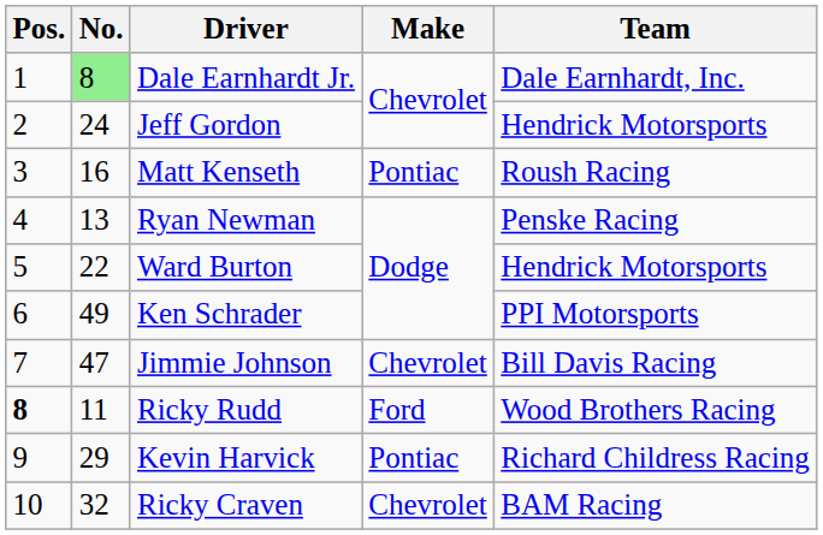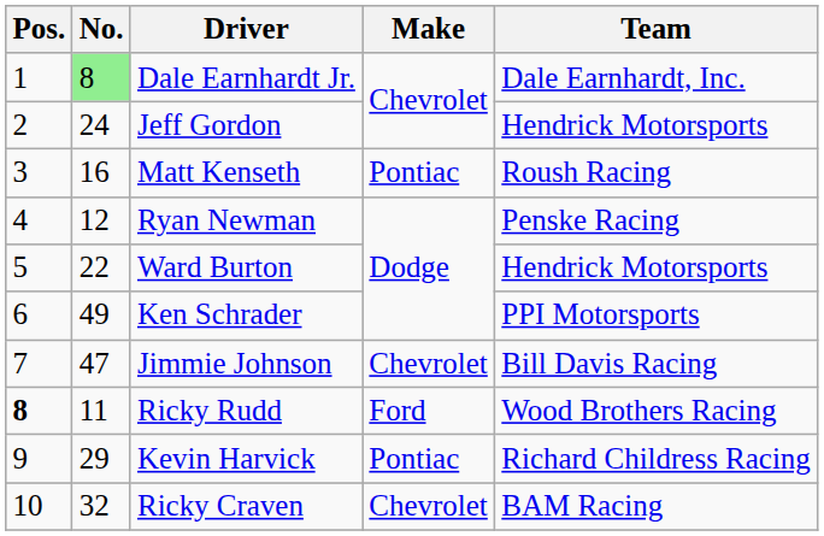 <table class="wikitable">
 <tr>
 <th>Pos.</th>
 <th>No.</th>
 <th>Driver</th>
 <th>Make</th>
 <th>Team</th>
 </tr>
 <tr>
 <td>1</td>
 <td style="background: lightgreen;">8</td>
 <td><a href='#'>Dale Earnhardt Jr.</a></td>
 <td rowspan=2><a href='#'>Chevrolet</a></td>
 <td><a href='#'>Dale Earnhardt, Inc.</a></td>
 </tr>
 <tr>
 <td>2</td>
 <td>24</td>
 <td><a href='#'>Jeff Gordon</a></td>
 <td><a href='#'>Hendrick Motorsports</a></td>
 </tr>
 <tr>
 <td>3</td>
 <td>16</td>
 <td><a href='#'>Matt Kenseth</a></td>
 <td><a href='#'>Pontiac</a></td>
 <td><a href='#'>Roush Racing</a></td>
 </tr>
 <tr>
 <td>4</td>
-<td>13</td>
+<td>12</td>
 <td><a href='#'>Ryan Newman</a></td>
 <td rowspan=3><a href='#'>Dodge</a></td>
 <td><a href='#'>Penske Racing</a></td>
 </tr>
 <tr>
 <td>5</td>
 <td>22</td>
 <td><a href='#'>Ward Burton</a></td>
 <td><a href='#'>Hendrick Motorsports</a></td>
 </tr>
 <tr>
 <td>6</td>
 <td>49</td>
 <td><a href='#'>Ken Schrader</a></td>
 <td><a href='#'>PPI Motorsports</a></td>
 </tr>
 <tr>
 <td>7</td>
 <td>47</td>
 <td><a href='#'>Jimmie Johnson</a></td>
 <td><a href='#'>Chevrolet</a></td>
 <td><a href='#'>Bill Davis Racing</a></td>
 </tr>
 <tr>
 <td><strong>8</strong></td>
 <td>11</td>
 <td><a href='#'>Ricky Rudd</a></td>
 <td><a href='#'>Ford</a></td>
 <td><a href='#'>Wood Brothers Racing</a></td>
 </tr>
 <tr>
 <td>9</td>
 <td>29</td>
 <td><a href='#'>Kevin Harvick</a></td>
 <td><a href='#'>Pontiac</a></td>
 <td><a href='#'>Richard Childress Racing</a></td>
 </tr>
 <tr>
 <td>10</td>
 <td>32</td>
 <td><a href='#'>Ricky Craven</a></td>
 <td><a href='#'>Chevrolet</a></td>
 <td><a href='#'>BAM Racing</a></td>
 </tr>
 </table>
